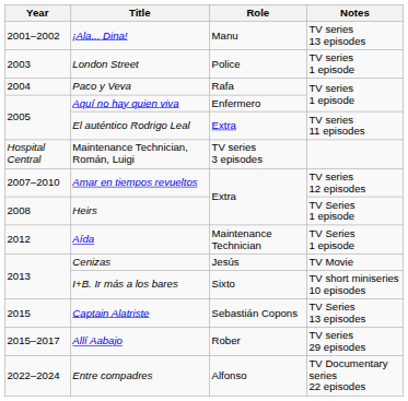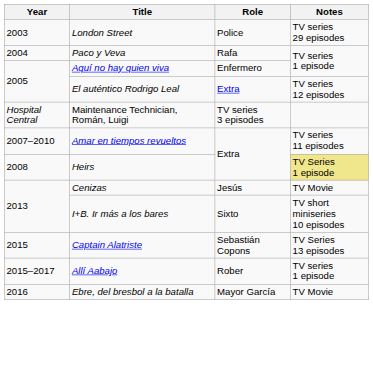 <table class="wikitable sortable">
 <tr>
 <th>Year</th>
 <th>Title</th>
 <th>Role</th>
 <th>Notes</th>
 </tr>
 <tr>
-<td>2001–2002</td>
-<td><em><a href='#'>¡Ala... Dina!</a></em></td>
-<td>Manu</td>
-<td>TV series<br>13 episodes</td>
-</tr>
-<tr>
 <td>2003</td>
 <td><em>London Street</em></td>
 <td>Police</td>
-<td>TV series<br>1 episode</td>
+<td>TV series<br>29 episodes</td>
 </tr>
 <tr>
 <td>2004</td>
 <td><em>Paco y Veva</em></td>
 <td>Rafa</td>
 <td rowspan=2>TV series<br>1 episode</td>
 </tr>
 <tr>
 <td rowspan=2>2005</td>
 <td><em><a href='#'>Aquí no hay quien viva</a></em></td>
 <td>Enfermero</td>
 </tr>
 <tr>
 <td><em>El auténtico Rodrigo Leal</em></td>
 <td><a href='#'>Extra</a></td>
-<td>TV series<br>11 episodes</td>
+<td>TV series<br>12 episodes</td>
 </tr>
 <tr>
 <td 2005-2009><em>Hospital Central</em></td>
 <td>Maintenance Technician, Román, Luigi</td>
 <td>TV series<br>3 episodes</td>
 </tr>
 <tr>
 <td>2007–2010</td>
 <td><em><a href='#'>Amar en tiempos revueltos</a></em></td>
 <td rowspan=2>Extra</td>
-<td>TV series<br>12 episodes</td>
+<td>TV series<br>11 episodes</td>
 </tr>
 <tr>
 <td>2008</td>
 <td><em>Heirs</em></td>
-<td>TV Series<br>1 episode</td>
-</tr>
-<tr>
-<td>2012</td>
-<td><em><a href='#'>Aída</a></em></td>
-<td>Maintenance Technician</td>
-<td>TV Series<br>1 episode</td>
+<td style="background: khaki;">TV Series<br>1 episode</td>
 </tr>
 <tr>
 <td rowspan=2>2013</td>
 <td><em>Cenizas</em></td>
 <td>Jesús</td>
 <td>TV Movie</td>
 </tr>
 <tr>
 <td><em>I+B. Ir más a los bares</em></td>
 <td>Sixto</td>
 <td>TV short miniseries<br>10 episodes</td>
 </tr>
 <tr>
 <td>2015</td>
 <td><em><a href='#'>Captain Alatriste</a></em></td>
 <td>Sebastián Copons</td>
 <td>TV Series<br>13 episodes</td>
 </tr>
 <tr>
 <td>2015–2017</td>
 <td><em><a href='#'>Allí Aabajo</a></em></td>
 <td>Rober</td>
-<td>TV series<br>29 episodes</td>
+<td>TV series<br>1 episode</td>
 </tr>
 <tr>
-<td>2022–2024</td>
-<td><em>Entre compadres</em></td>
-<td>Alfonso</td>
-<td>TV Documentary series<br>22 episodes</td>
+<td>2016</td>
+<td><em>Ebre, del bresbol a la batalla</em></td>
+<td>Mayor García</td>
+<td>TV Movie</td>
 </tr>
 </table>
